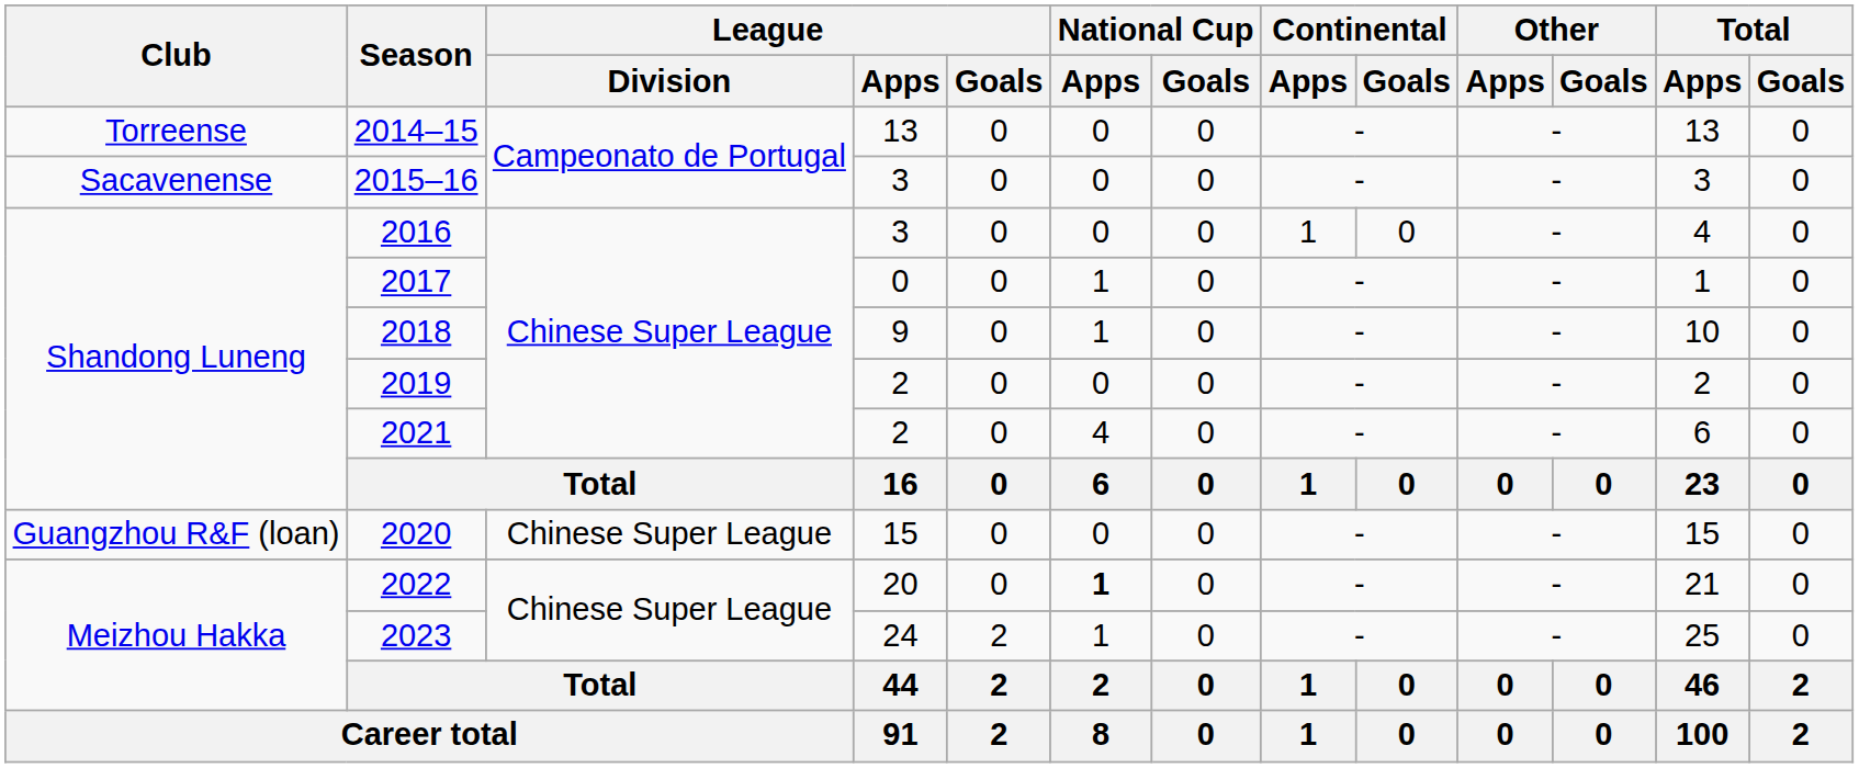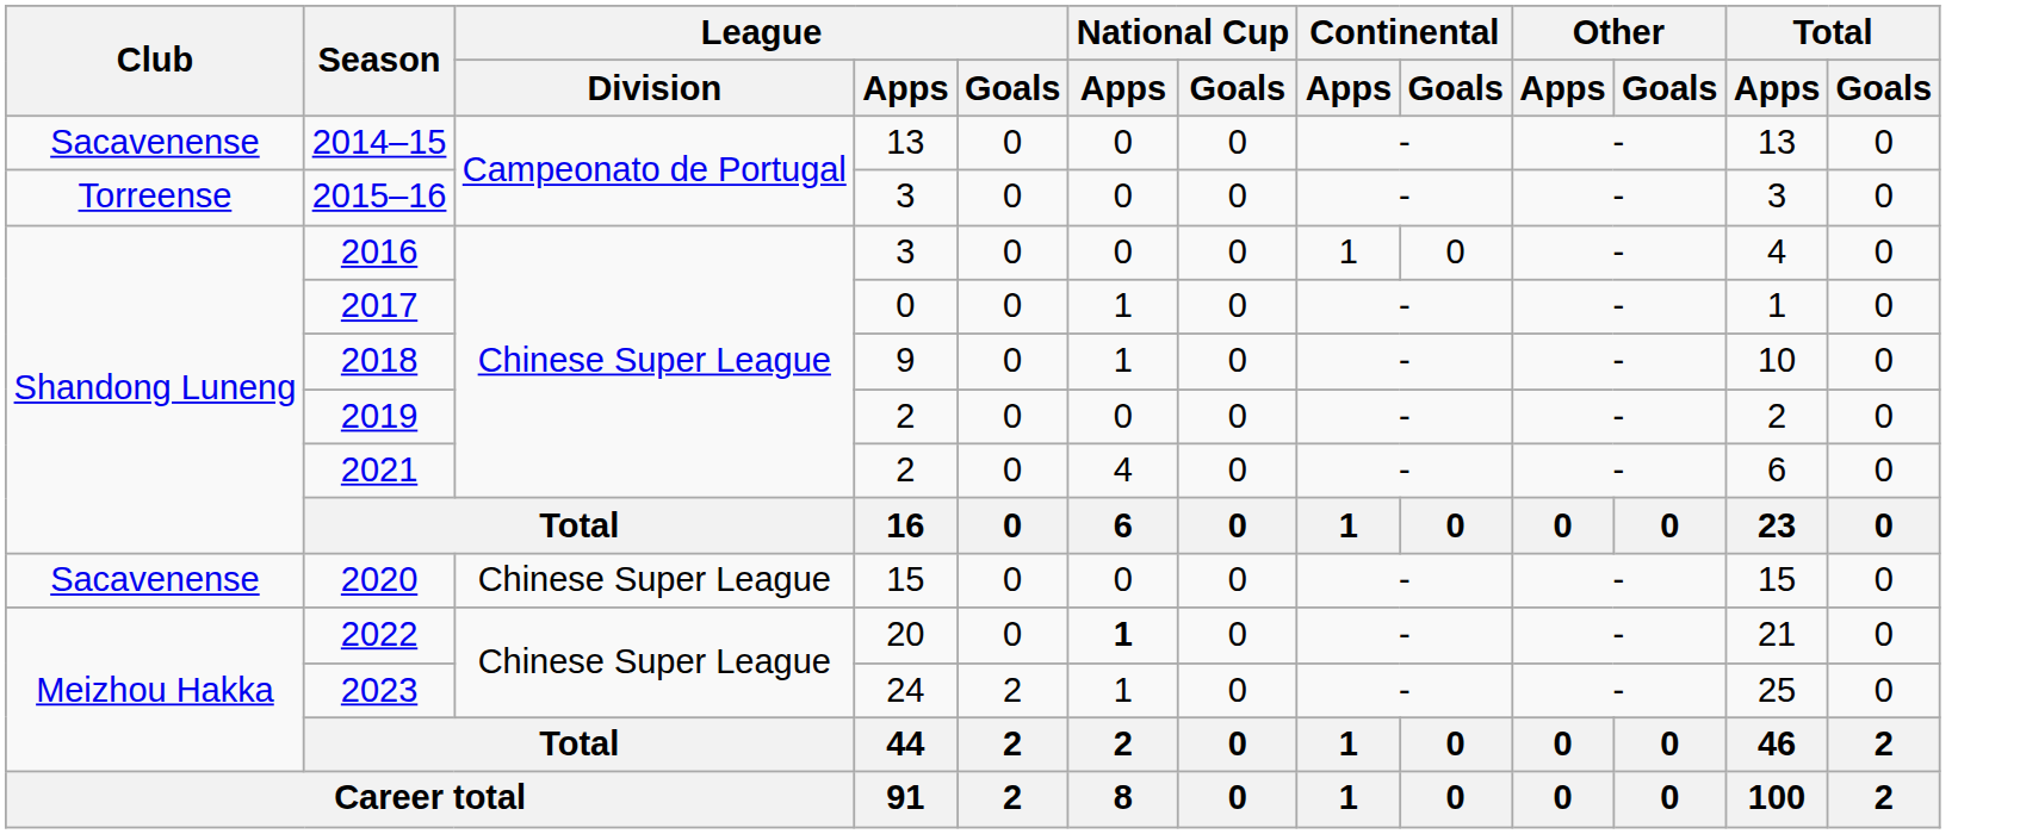 <table class="wikitable" style="text-align: center">
 <tr>
 <th rowspan="2">Club</th>
 <th rowspan="2">Season</th>
 <th colspan="3">League</th>
 <th colspan="2">National Cup</th>
 <th colspan="2">Continental</th>
 <th colspan="2">Other</th>
 <th colspan="2">Total</th>
 </tr>
 <tr>
 <th>Division</th>
 <th>Apps</th>
 <th>Goals</th>
 <th>Apps</th>
 <th>Goals</th>
 <th>Apps</th>
 <th>Goals</th>
 <th>Apps</th>
 <th>Goals</th>
 <th>Apps</th>
 <th>Goals</th>
 </tr>
 <tr>
-<td><a href='#'>Torreense</a></td>
+<td><a href='#'>Sacavenense</a></td>
 <td><a href='#'>2014–15</a></td>
 <td rowspan="2"><a href='#'>Campeonato de Portugal</a></td>
 <td>13</td>
 <td>0</td>
 <td>0</td>
 <td>0</td>
 <td colspan="2">-</td>
 <td colspan="2">-</td>
 <td>13</td>
 <td>0</td>
 </tr>
 <tr>
-<td><a href='#'>Sacavenense</a></td>
+<td><a href='#'>Torreense</a></td>
 <td><a href='#'>2015–16</a></td>
 <td>3</td>
 <td>0</td>
 <td>0</td>
 <td>0</td>
 <td colspan="2">-</td>
 <td colspan="2">-</td>
 <td>3</td>
 <td>0</td>
 </tr>
 <tr>
 <td rowspan="6"><a href='#'>Shandong Luneng</a></td>
 <td><a href='#'>2016</a></td>
 <td rowspan=5><a href='#'>Chinese Super League</a></td>
 <td>3</td>
 <td>0</td>
 <td>0</td>
 <td>0</td>
 <td>1</td>
 <td>0</td>
 <td colspan="2">-</td>
 <td>4</td>
 <td>0</td>
 </tr>
 <tr>
 <td><a href='#'>2017</a></td>
 <td>0</td>
 <td>0</td>
 <td>1</td>
 <td>0</td>
 <td colspan="2">-</td>
 <td colspan="2">-</td>
 <td>1</td>
 <td>0</td>
 </tr>
 <tr>
 <td><a href='#'>2018</a></td>
 <td>9</td>
 <td>0</td>
 <td>1</td>
 <td>0</td>
 <td colspan="2">-</td>
 <td colspan="2">-</td>
 <td>10</td>
 <td>0</td>
 </tr>
 <tr>
 <td><a href='#'>2019</a></td>
 <td>2</td>
 <td>0</td>
 <td>0</td>
 <td>0</td>
 <td colspan="2">-</td>
 <td colspan="2">-</td>
 <td>2</td>
 <td>0</td>
 </tr>
 <tr>
 <td><a href='#'>2021</a></td>
 <td>2</td>
 <td>0</td>
 <td>4</td>
 <td>0</td>
 <td colspan="2">-</td>
 <td colspan="2">-</td>
 <td>6</td>
 <td>0</td>
 </tr>
 <tr>
 <th colspan="2"><strong>Total</strong></th>
 <th>16</th>
 <th>0</th>
 <th>6</th>
 <th>0</th>
 <th>1</th>
 <th>0</th>
 <th>0</th>
 <th>0</th>
 <th>23</th>
 <th>0</th>
 </tr>
 <tr>
-<td><a href='#'>Guangzhou R&F</a> (loan)</td>
+<td><a href='#'>Sacavenense</a></td>
 <td><a href='#'>2020</a></td>
 <td>Chinese Super League</td>
 <td>15</td>
 <td>0</td>
 <td>0</td>
 <td>0</td>
 <td colspan="2">-</td>
 <td colspan="2">-</td>
 <td>15</td>
 <td>0</td>
 </tr>
 <tr>
 <td rowspan=3><a href='#'>Meizhou Hakka</a></td>
 <td><a href='#'>2022</a></td>
 <td rowspan=2>Chinese Super League</td>
 <td>20</td>
 <td>0</td>
 <td><strong>1</strong></td>
 <td>0</td>
 <td colspan="2">-</td>
 <td colspan="2">-</td>
 <td>21</td>
 <td>0</td>
 </tr>
 <tr>
 <td><a href='#'>2023</a></td>
 <td>24</td>
 <td>2</td>
 <td>1</td>
 <td>0</td>
 <td colspan="2">-</td>
 <td colspan="2">-</td>
 <td>25</td>
 <td>0</td>
 </tr>
 <tr>
 <th colspan="2"><strong>Total</strong></th>
 <th>44</th>
 <th>2</th>
 <th>2</th>
 <th>0</th>
 <th>1</th>
 <th>0</th>
 <th>0</th>
 <th>0</th>
 <th>46</th>
 <th>2</th>
 </tr>
 <tr>
 <th colspan=3>Career total</th>
 <th>91</th>
 <th>2</th>
 <th>8</th>
 <th>0</th>
 <th>1</th>
 <th>0</th>
 <th>0</th>
 <th>0</th>
 <th>100</th>
 <th>2</th>
 </tr>
 </table>
